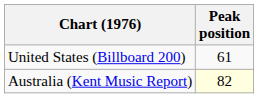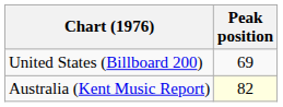 <table class="wikitable">
 <tr>
 <th>Chart (1976)</th>
 <th>Peak<br>position</th>
 </tr>
 <tr>
 <td>United States (<a href='#'>Billboard 200</a>)</td>
-<td align="center">61</td>
+<td align="center">69</td>
 </tr>
 <tr>
 <td>Australia (<a href='#'>Kent Music Report</a>)</td>
 <td style="background: lightyellow; text-align:center;">82</td>
 </tr>
 </table>
